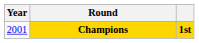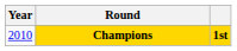 <table class="wikitable" style="text-align: center; font-size:90%">
 <tr>
 <th>Year</th>
 <th style="width:200px">Round</th>
 <th></th>
 </tr>
 <tr>
-<td><a href='#'>2001</a></td>
+<td><a href='#'>2010</a></td>
 <td bgcolor=Gold><strong>Champions</strong></td>
 <td bgcolor=Gold><strong>1st</strong></td>
 </tr>
 </table>
